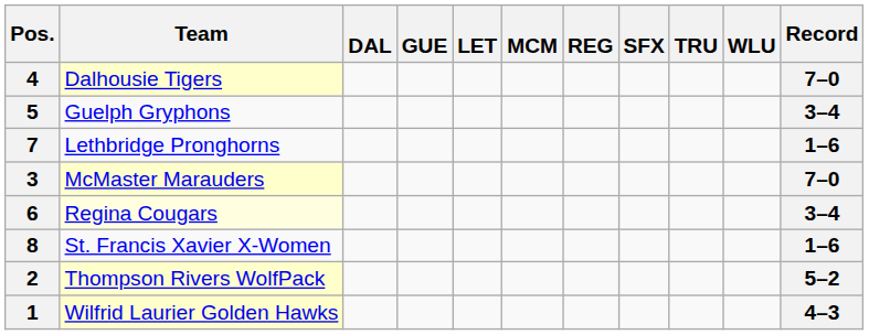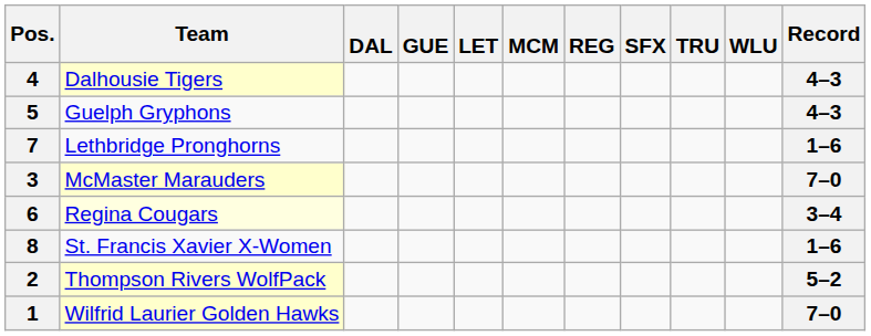 <table class="wikitable sortable nowrap" style="text-align:center; font-size:0.9em;">
 <tr>
 <th>Pos.</th>
 <th>Team</th>
 <th><br>DAL</th>
 <th><br>GUE</th>
 <th><br>LET</th>
 <th><br>MCM</th>
 <th><br>REG</th>
 <th><br>SFX</th>
 <th><br>TRU</th>
 <th><br>WLU</th>
 <th>Record</th>
 </tr>
 <tr>
 <th>4</th>
 <td style="text-align:left; background:#ffc;" data-sort-value="Dalhousie"> <a href='#'>Dalhousie Tigers</a></td>
 <td></td>
 <td></td>
 <td></td>
 <td></td>
 <td></td>
 <td></td>
 <td></td>
 <td></td>
-<th>7–0</th>
+<th>4–3</th>
 </tr>
 <tr>
 <th>5</th>
 <td style="text-align:left;" data-sort-value="Guelph"> <a href='#'>Guelph Gryphons</a></td>
 <td></td>
 <td></td>
 <td></td>
 <td></td>
 <td></td>
 <td></td>
 <td></td>
 <td></td>
-<th>3–4</th>
+<th>4–3</th>
 </tr>
 <tr>
 <th>7</th>
 <td style="text-align:left;" data-sort-value="Lethbridge"> <a href='#'>Lethbridge Pronghorns</a></td>
 <td></td>
 <td></td>
 <td></td>
 <td></td>
 <td></td>
 <td></td>
 <td></td>
 <td></td>
 <th>1–6</th>
 </tr>
 <tr>
 <th>3</th>
 <td style="text-align:left; background:#ffc;" data-sort-value="McMaster"> <a href='#'>McMaster Marauders</a></td>
 <td></td>
 <td></td>
 <td></td>
 <td></td>
 <td></td>
 <td></td>
 <td></td>
 <td></td>
 <th>7–0</th>
 </tr>
 <tr>
 <th>6</th>
 <td style="background: lightyellow; text-align:left;" data-sort-value="Regina"> <a href='#'>Regina Cougars</a></td>
 <td></td>
 <td></td>
 <td></td>
 <td></td>
 <td></td>
 <td></td>
 <td></td>
 <td></td>
 <th>3–4</th>
 </tr>
 <tr>
 <th>8</th>
 <td style="text-align:left;" data-sort-value="St. Francis"> <a href='#'>St. Francis Xavier X-Women</a></td>
 <td></td>
 <td></td>
 <td></td>
 <td></td>
 <td></td>
 <td></td>
 <td></td>
 <td></td>
 <th>1–6</th>
 </tr>
 <tr>
 <th>2</th>
 <td style="text-align:left; background:#ffc;" data-sort-value="Thompson"> <a href='#'>Thompson Rivers WolfPack</a></td>
 <td></td>
 <td></td>
 <td></td>
 <td></td>
 <td></td>
 <td></td>
 <td></td>
 <td></td>
 <th>5–2</th>
 </tr>
 <tr>
 <th>1</th>
 <td style="text-align:left; background:#ffc;" data-sort-value="Wilfrid"> <a href='#'>Wilfrid Laurier Golden Hawks</a></td>
 <td></td>
 <td></td>
 <td></td>
 <td></td>
 <td></td>
 <td></td>
 <td></td>
 <td></td>
-<th>4–3</th>
+<th>7–0</th>
 </tr>
 </table>
